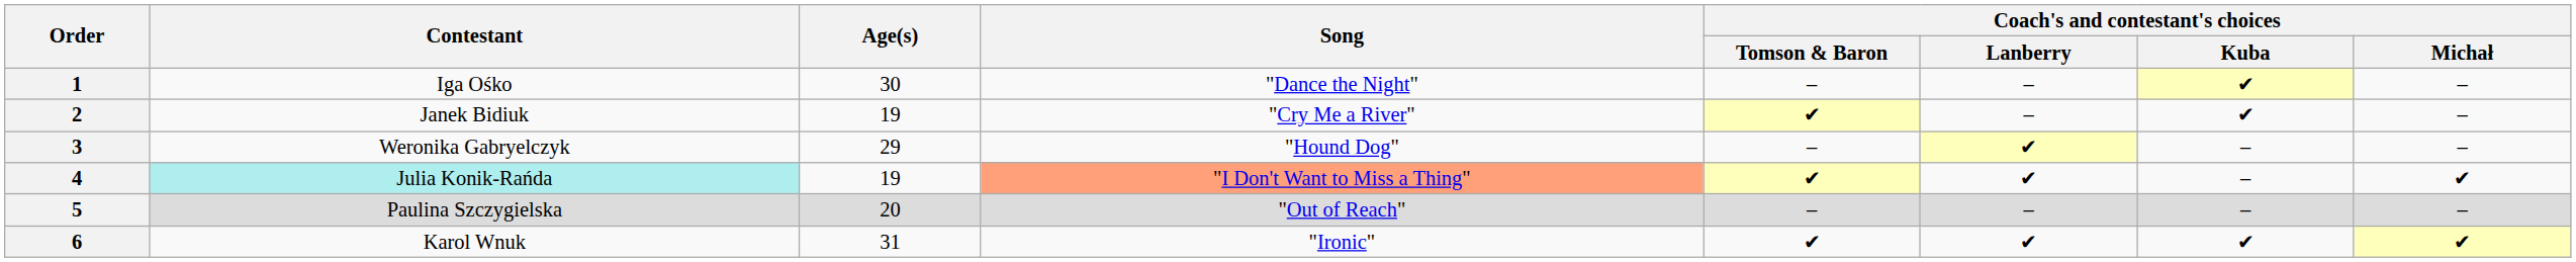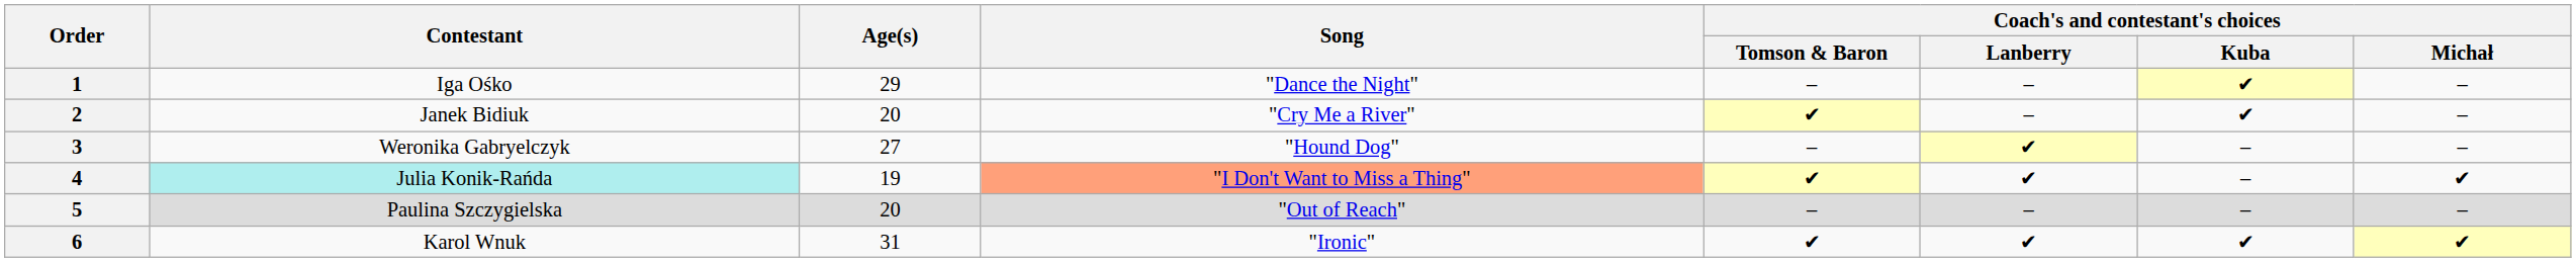 <table class="wikitable" style="text-align:center; line-height:17px; width:100%">
 <tr>
 <th scope="col" rowspan="2" style="width:04%">Order</th>
 <th scope="col" rowspan="2" style="width:18%">Contestant</th>
 <th scope="col" rowspan="2" style="width:05%">Age(s)</th>
 <th scope="col" rowspan="2" style="width:20%">Song</th>
 <th scope="col" colspan="4" style="width:24%">Coach's and contestant's choices</th>
 </tr>
 <tr>
 <th style="width:06%">Tomson & Baron</th>
 <th style="width:06%">Lanberry</th>
 <th style="width:06%">Kuba</th>
 <th style="width:06%">Michał</th>
 </tr>
 <tr>
 <th>1</th>
 <td>Iga Ośko</td>
-<td>30</td>
+<td>29</td>
 <td>"<a href='#'>Dance the Night</a>"</td>
 <td>–</td>
 <td>–</td>
 <td style="background:#ffffbc">✔</td>
 <td>–</td>
 </tr>
 <tr>
 <th>2</th>
 <td>Janek Bidiuk</td>
-<td>19</td>
+<td>20</td>
 <td>"<a href='#'>Cry Me a River</a>"</td>
 <td style="background:#ffffbc">✔</td>
 <td>–</td>
 <td>✔</td>
 <td>–</td>
 </tr>
 <tr>
 <th>3</th>
 <td>Weronika Gabryelczyk</td>
-<td>29</td>
+<td>27</td>
 <td>"<a href='#'>Hound Dog</a>"</td>
 <td>–</td>
 <td style="background:#ffffbc">✔</td>
 <td>–</td>
 <td>–</td>
 </tr>
 <tr>
 <th>4</th>
 <td style="background: paleturquoise;">Julia Konik-Rańda</td>
 <td>19</td>
 <td style="background: lightsalmon;">"<a href='#'>I Don't Want to Miss a Thing</a>"</td>
 <td style="background:#ffffbc">✔</td>
 <td>✔</td>
 <td>–</td>
 <td>✔</td>
 </tr>
 <tr style="background:#DCDCDC">
 <th>5</th>
 <td>Paulina Szczygielska</td>
 <td>20</td>
 <td>"<a href='#'>Out of Reach</a>"</td>
 <td>–</td>
 <td>–</td>
 <td>–</td>
 <td>–</td>
 </tr>
 <tr>
 <th>6</th>
 <td>Karol Wnuk</td>
 <td>31</td>
 <td>"<a href='#'>Ironic</a>"</td>
 <td>✔</td>
 <td>✔</td>
 <td>✔</td>
 <td style="background:#ffffbc">✔</td>
 </tr>
 </table>
